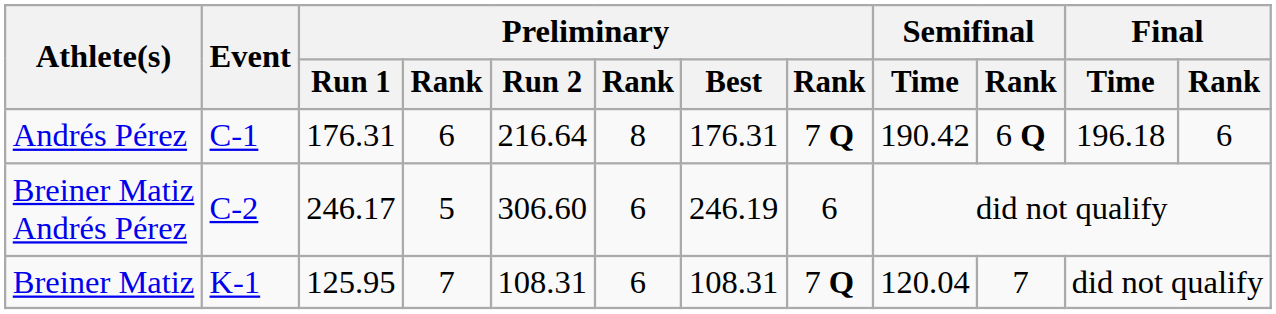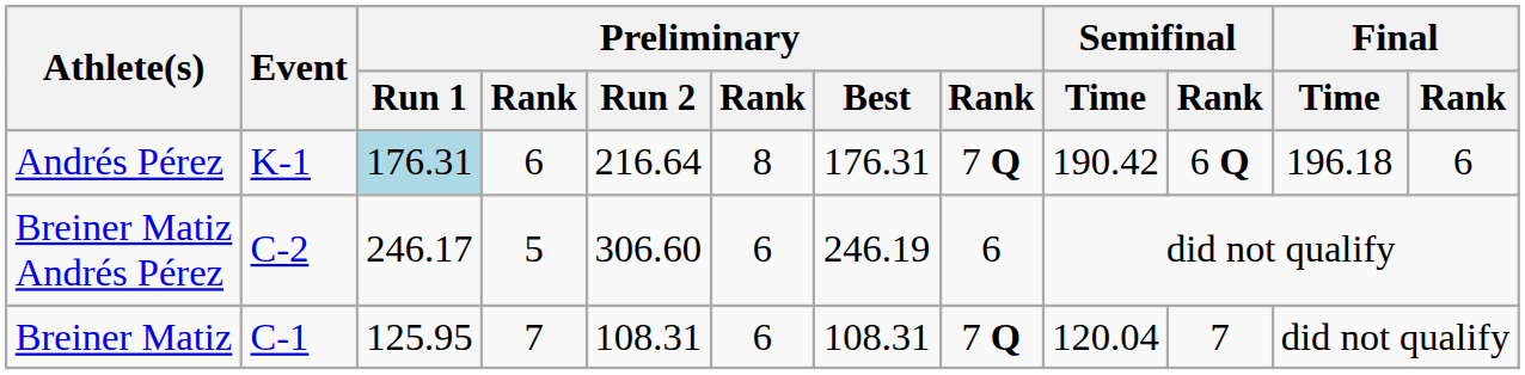 <table class="wikitable" style="font-size:90%">
 <tr>
 <th rowspan=2>Athlete(s)</th>
 <th rowspan=2>Event</th>
 <th colspan="6">Preliminary</th>
 <th colspan="2">Semifinal</th>
 <th colspan="2">Final</th>
 </tr>
 <tr style="font-size:95%">
 <th>Run 1</th>
 <th>Rank</th>
 <th>Run 2</th>
 <th>Rank</th>
 <th>Best</th>
 <th>Rank</th>
 <th>Time</th>
 <th>Rank</th>
 <th>Time</th>
 <th>Rank</th>
 </tr>
 <tr align=center>
 <td align=left><a href='#'>Andrés Pérez</a></td>
-<td align=left><a href='#'>C-1</a></td>
-<td>176.31</td>
+<td align=left><a href='#'>K-1</a></td>
+<td style="background: lightblue;">176.31</td>
 <td>6</td>
 <td>216.64</td>
 <td>8</td>
 <td>176.31</td>
 <td>7 <strong>Q</strong></td>
 <td>190.42</td>
 <td>6 <strong>Q</strong></td>
 <td>196.18</td>
 <td>6</td>
 </tr>
 <tr align=center>
 <td align=left><a href='#'>Breiner Matiz</a><br><a href='#'>Andrés Pérez</a></td>
 <td align=left><a href='#'>C-2</a></td>
 <td>246.17</td>
 <td>5</td>
 <td>306.60</td>
 <td>6</td>
 <td>246.19</td>
 <td>6</td>
 <td colspan=4>did not qualify</td>
 </tr>
 <tr align=center>
 <td align=left><a href='#'>Breiner Matiz</a></td>
-<td align=left><a href='#'>K-1</a></td>
+<td align=left><a href='#'>C-1</a></td>
 <td>125.95</td>
 <td>7</td>
 <td>108.31</td>
 <td>6</td>
 <td>108.31</td>
 <td>7 <strong>Q</strong></td>
 <td>120.04</td>
 <td>7</td>
 <td colspan=2>did not qualify</td>
 </tr>
 </table>
